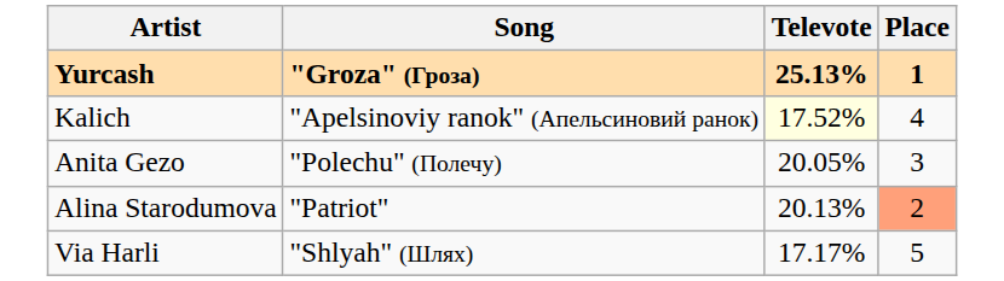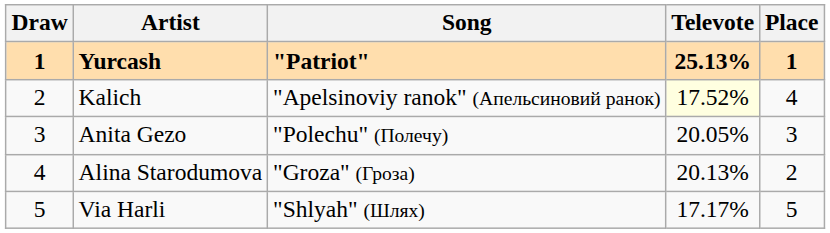 <table class="sortable wikitable" style="margin: 1em auto 1em auto; text-align:center;">
 <tr>
+<th>Draw</th>
 <th>Artist</th>
 <th>Song</th>
 <th>Televote</th>
 <th>Place</th>
 </tr>
 <tr style="font-weight:bold; background:navajowhite;">
+<td>1</td>
 <td style="text-align:left;">Yurcash</td>
-<td style="text-align:left;">"Groza" <small>(Гроза)</small></td>
+<td style="text-align:left;">"Patriot"</td>
 <td>25.13%</td>
 <td>1</td>
 </tr>
 <tr>
+<td>2</td>
 <td style="text-align:left;">Kalich</td>
 <td style="text-align:left;">"Apelsinoviy ranok" <small>(Апельсиновий ранок)</small></td>
 <td style="background: lightyellow;">17.52%</td>
 <td>4</td>
 </tr>
 <tr>
+<td>3</td>
 <td style="text-align:left;">Anita Gezo</td>
 <td style="text-align:left;">"Polechu" <small>(Полечу)</small></td>
 <td>20.05%</td>
 <td>3</td>
 </tr>
 <tr>
+<td>4</td>
 <td style="text-align:left;">Alina Starodumova</td>
-<td style="text-align:left;">"Patriot"</td>
+<td style="text-align:left;">"Groza" <small>(Гроза)</small></td>
 <td>20.13%</td>
-<td style="background: lightsalmon;">2</td>
+<td>2</td>
 </tr>
 <tr>
+<td>5</td>
 <td style="text-align:left;">Via Harli</td>
 <td style="text-align:left;">"Shlyah" <small>(Шлях)</small></td>
 <td>17.17%</td>
 <td>5</td>
 </tr>
 </table>
